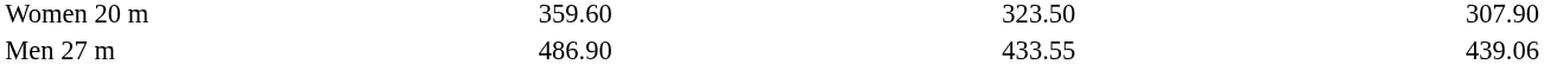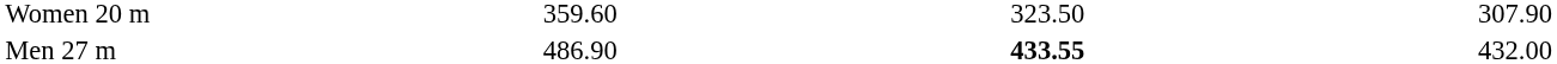 <table>
 <tr>
 <td>Women 20 m</td>
 <td width=225></td>
 <td>359.60</td>
 <td width=225></td>
 <td>323.50</td>
 <td width=225></td>
 <td>307.90</td>
 </tr>
 <tr>
 <td>Men 27 m</td>
 <td width=225></td>
 <td>486.90</td>
 <td width=225></td>
-<td>433.55</td>
+<td><strong>433.55</strong></td>
 <td width=225></td>
-<td>439.06</td>
+<td>432.00</td>
 </tr>
 </table>
